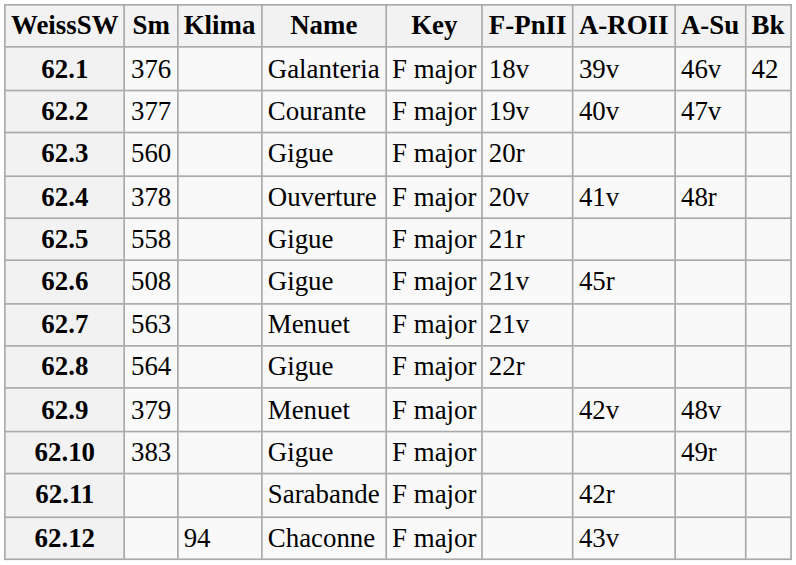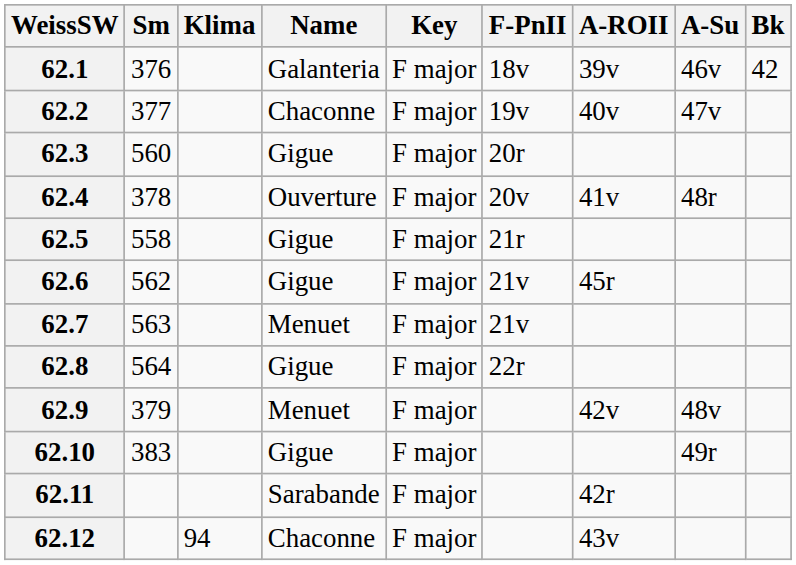 <table border="1" class="wikitable sortable">
 <tr>
 <th data-sort-type="number">WeissSW</th>
 <th>Sm</th>
 <th>Klima</th>
 <th class="unsortable">Name</th>
 <th class="unsortable">Key</th>
 <th>F-PnII</th>
 <th>A-ROII</th>
 <th>A-Su</th>
 <th>Bk</th>
 </tr>
 <tr>
 <th data-sort-value="1">62.1</th>
 <td>376</td>
 <td></td>
 <td>Galanteria</td>
 <td>F major</td>
 <td>18v</td>
 <td>39v</td>
 <td>46v</td>
 <td>42</td>
 </tr>
 <tr>
 <th data-sort-value="2">62.2</th>
 <td>377</td>
 <td></td>
-<td>Courante</td>
+<td>Chaconne</td>
 <td>F major</td>
 <td>19v</td>
 <td>40v</td>
 <td>47v</td>
 <td></td>
 </tr>
 <tr>
 <th data-sort-value="3">62.3</th>
 <td>560</td>
 <td></td>
 <td>Gigue</td>
 <td>F major</td>
 <td>20r</td>
 <td></td>
 <td></td>
 <td></td>
 </tr>
 <tr>
 <th data-sort-value="4">62.4</th>
 <td>378</td>
 <td></td>
 <td>Ouverture</td>
 <td>F major</td>
 <td>20v</td>
 <td>41v</td>
 <td>48r</td>
 <td></td>
 </tr>
 <tr>
 <th data-sort-value="5">62.5</th>
 <td>558</td>
 <td></td>
 <td>Gigue</td>
 <td>F major</td>
 <td>21r</td>
 <td></td>
 <td></td>
 <td></td>
 </tr>
 <tr>
 <th data-sort-value="6">62.6</th>
-<td>508</td>
+<td>562</td>
 <td></td>
 <td>Gigue</td>
 <td>F major</td>
 <td>21v</td>
 <td>45r</td>
 <td></td>
 <td></td>
 </tr>
 <tr>
 <th data-sort-value="7">62.7</th>
 <td>563</td>
 <td></td>
 <td>Menuet</td>
 <td>F major</td>
 <td>21v</td>
 <td></td>
 <td></td>
 <td></td>
 </tr>
 <tr>
 <th data-sort-value="8">62.8</th>
 <td>564</td>
 <td></td>
 <td>Gigue</td>
 <td>F major</td>
 <td>22r</td>
 <td></td>
 <td></td>
 <td></td>
 </tr>
 <tr>
 <th data-sort-value="9">62.9</th>
 <td>379</td>
 <td></td>
 <td>Menuet</td>
 <td>F major</td>
 <td></td>
 <td>42v</td>
 <td>48v</td>
 <td></td>
 </tr>
 <tr>
 <th data-sort-value="10">62.10</th>
 <td>383</td>
 <td></td>
 <td>Gigue</td>
 <td>F major</td>
 <td></td>
 <td></td>
 <td>49r</td>
 <td></td>
 </tr>
 <tr>
 <th data-sort-value="11">62.11</th>
 <td></td>
 <td></td>
 <td>Sarabande</td>
 <td>F major</td>
 <td></td>
 <td>42r</td>
 <td></td>
 <td></td>
 </tr>
 <tr>
 <th data-sort-value="12">62.12</th>
 <td></td>
 <td>94</td>
 <td>Chaconne</td>
 <td>F major</td>
 <td></td>
 <td>43v</td>
 <td></td>
 <td></td>
 </tr>
 </table>
